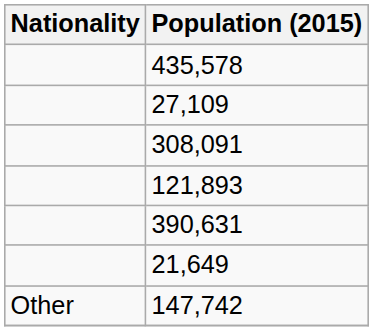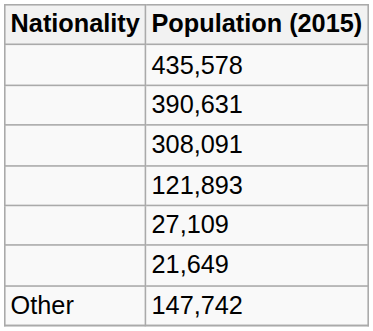 <table class="wikitable floatright">
 <tr>
 <th>Nationality</th>
 <th>Population (2015)</th>
 </tr>
 <tr>
 <td></td>
 <td>435,578</td>
 </tr>
 <tr>
 <td></td>
-<td>27,109</td>
+<td>390,631</td>
 </tr>
 <tr>
 <td></td>
 <td>308,091</td>
 </tr>
 <tr>
 <td></td>
 <td>121,893</td>
 </tr>
 <tr>
 <td></td>
-<td>390,631</td>
+<td>27,109</td>
 </tr>
 <tr>
 <td></td>
 <td>21,649</td>
 </tr>
 <tr>
 <td>Other</td>
 <td>147,742</td>
 </tr>
 <tr>
 </tr>
 </table>
